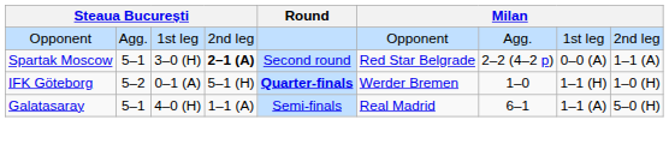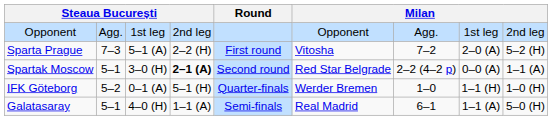 <table class="wikitable" style="text-align:center">
 <tr>
 <th colspan=4> <a href='#'>Steaua București</a></th>
 <th>Round</th>
 <th colspan=4> <a href='#'>Milan</a></th>
 </tr>
 <tr style="background:#c1e0ff">
 <td>Opponent</td>
 <td>Agg.</td>
 <td>1st leg</td>
 <td>2nd leg</td>
 <td></td>
 <td>Opponent</td>
 <td>Agg.</td>
 <td>1st leg</td>
 <td>2nd leg</td>
 </tr>
 <tr>
+<td align=left> <a href='#'>Sparta Prague</a></td>
+<td>7–3</td>
+<td>5–1 (A)</td>
+<td>2–2 (H)</td>
+<td style="background:#c1e0ff;"><a href='#'>First round</a></td>
+<td align=left> <a href='#'>Vitosha</a></td>
+<td>7–2</td>
+<td>2–0 (A)</td>
+<td>5–2 (H)</td>
+</tr>
+<tr>
 <td align=left> <a href='#'>Spartak Moscow</a></td>
 <td>5–1</td>
 <td>3–0 (H)</td>
 <td><strong>2–1 (A)</strong></td>
 <td style="background:#c1e0ff;"><a href='#'>Second round</a></td>
 <td align=left> <a href='#'>Red Star Belgrade</a></td>
 <td>2–2 (4–2 <a href='#'>p</a>)</td>
 <td>0–0 (A)</td>
 <td>1–1  (A)</td>
 </tr>
 <tr>
 <td align=left> <a href='#'>IFK Göteborg</a></td>
 <td>5–2</td>
 <td>0–1 (A)</td>
 <td>5–1 (H)</td>
-<td style="background:#c1e0ff;"><strong><a href='#'>Quarter-finals</a></strong></td>
+<td style="background:#c1e0ff;"><a href='#'>Quarter-finals</a></td>
 <td align=left> <a href='#'>Werder Bremen</a></td>
 <td>1–0</td>
 <td>1–1 (H)</td>
 <td>1–0 (H)</td>
 </tr>
 <tr>
 <td align=left> <a href='#'>Galatasaray</a></td>
 <td>5–1</td>
 <td>4–0 (H)</td>
 <td>1–1 (A)</td>
 <td style="background:#c1e0ff;"><a href='#'>Semi-finals</a></td>
 <td align=left> <a href='#'>Real Madrid</a></td>
 <td>6–1</td>
 <td>1–1 (A)</td>
 <td>5–0 (H)</td>
 </tr>
 </table>
